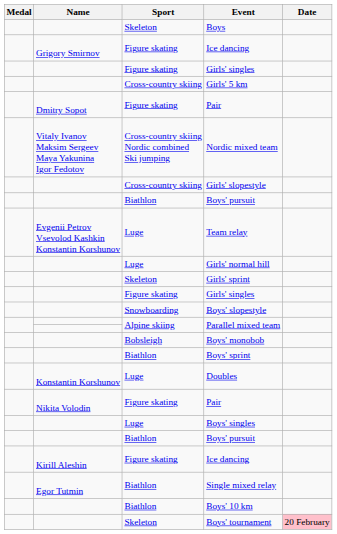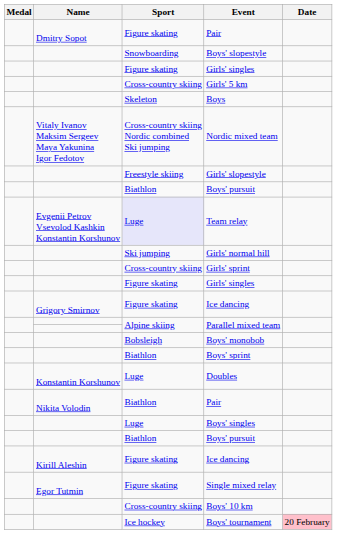 <table class="wikitable sortable" style="font-size: 95%">
 <tr>
 <th>Medal</th>
 <th>Name</th>
 <th>Sport</th>
 <th>Event</th>
 <th>Date</th>
 </tr>
 <tr>
 <td></td>
-<td></td>
-<td><a href='#'>Skeleton</a></td>
-<td><a href='#'>Boys</a></td>
+<td><br><a href='#'>Dmitry Sopot</a></td>
+<td><a href='#'>Figure skating</a></td>
+<td><a href='#'>Pair</a></td>
 <td></td>
 </tr>
 <tr>
 <td></td>
-<td><br> <a href='#'>Grigory Smirnov</a></td>
-<td><a href='#'>Figure skating</a></td>
-<td><a href='#'>Ice dancing</a></td>
+<td></td>
+<td><a href='#'>Snowboarding</a></td>
+<td><a href='#'>Boys' slopestyle</a></td>
 <td></td>
 </tr>
 <tr>
 <td></td>
 <td></td>
 <td><a href='#'>Figure skating</a></td>
 <td><a href='#'>Girls' singles</a></td>
 <td></td>
 </tr>
 <tr>
 <td></td>
 <td></td>
 <td><a href='#'>Cross-country skiing</a></td>
 <td><a href='#'>Girls' 5 km</a></td>
 <td></td>
 </tr>
 <tr>
 <td></td>
-<td><br><a href='#'>Dmitry Sopot</a></td>
-<td><a href='#'>Figure skating</a></td>
-<td><a href='#'>Pair</a></td>
+<td></td>
+<td><a href='#'>Skeleton</a></td>
+<td><a href='#'>Boys</a></td>
 <td></td>
 </tr>
 <tr>
 <td></td>
 <td> <br><a href='#'>Vitaly Ivanov</a><br><a href='#'>Maksim Sergeev</a><br><a href='#'>Maya Yakunina</a><br><a href='#'>Igor Fedotov</a></td>
 <td><a href='#'>Cross-country skiing</a><br><a href='#'>Nordic combined</a><br><a href='#'>Ski jumping</a></td>
 <td><a href='#'>Nordic mixed team</a></td>
 <td></td>
 </tr>
 <tr>
 <td></td>
 <td></td>
-<td><a href='#'>Cross-country skiing</a></td>
+<td><a href='#'>Freestyle skiing</a></td>
 <td><a href='#'>Girls' slopestyle</a></td>
 <td></td>
 </tr>
 <tr>
 <td></td>
 <td></td>
 <td><a href='#'>Biathlon</a></td>
 <td><a href='#'>Boys' pursuit</a></td>
 <td></td>
 </tr>
 <tr>
 <td></td>
 <td><br><a href='#'>Evgenii Petrov</a><br><a href='#'>Vsevolod Kashkin</a><br><a href='#'>Konstantin Korshunov</a></td>
-<td><a href='#'>Luge</a></td>
+<td style="background: lavender;"><a href='#'>Luge</a></td>
 <td><a href='#'>Team relay</a></td>
 <td></td>
 </tr>
 <tr>
 <td></td>
 <td></td>
-<td><a href='#'>Luge</a></td>
+<td><a href='#'>Ski jumping</a></td>
 <td><a href='#'>Girls' normal hill</a></td>
 <td></td>
 </tr>
 <tr>
 <td></td>
 <td></td>
-<td><a href='#'>Skeleton</a></td>
+<td><a href='#'>Cross-country skiing</a></td>
 <td><a href='#'>Girls' sprint</a></td>
 <td></td>
 </tr>
 <tr>
 <td></td>
 <td></td>
 <td><a href='#'>Figure skating</a></td>
 <td><a href='#'>Girls' singles</a></td>
 <td></td>
 </tr>
 <tr>
 <td></td>
-<td></td>
-<td><a href='#'>Snowboarding</a></td>
-<td><a href='#'>Boys' slopestyle</a></td>
+<td><br> <a href='#'>Grigory Smirnov</a></td>
+<td><a href='#'>Figure skating</a></td>
+<td><a href='#'>Ice dancing</a></td>
 <td></td>
 </tr>
 <tr>
 <td rowspan=2></td>
 <td></td>
 <td rowspan=2><a href='#'>Alpine skiing</a></td>
 <td rowspan=2><a href='#'>Parallel mixed team</a></td>
 <td rowspan=2></td>
 </tr>
 <tr>
 <td></td>
 </tr>
 <tr>
 <td></td>
 <td></td>
 <td><a href='#'>Bobsleigh</a></td>
 <td><a href='#'>Boys' monobob</a></td>
 <td></td>
 </tr>
 <tr>
 <td></td>
 <td></td>
 <td><a href='#'>Biathlon</a></td>
 <td><a href='#'>Boys' sprint</a></td>
 <td></td>
 </tr>
 <tr>
 <td></td>
 <td><br><a href='#'>Konstantin Korshunov</a></td>
 <td><a href='#'>Luge</a></td>
 <td><a href='#'>Doubles</a></td>
 <td></td>
 </tr>
 <tr>
 <td></td>
 <td><br><a href='#'>Nikita Volodin</a></td>
-<td><a href='#'>Figure skating</a></td>
+<td><a href='#'>Biathlon</a></td>
 <td><a href='#'>Pair</a></td>
 <td></td>
 </tr>
 <tr>
 <td></td>
 <td></td>
 <td><a href='#'>Luge</a></td>
 <td><a href='#'>Boys' singles</a></td>
 <td></td>
 </tr>
 <tr>
 <td></td>
 <td></td>
 <td><a href='#'>Biathlon</a></td>
 <td><a href='#'>Boys' pursuit</a></td>
 <td></td>
 </tr>
 <tr>
 <td></td>
 <td><br><a href='#'>Kirill Aleshin</a></td>
 <td><a href='#'>Figure skating</a></td>
 <td><a href='#'>Ice dancing</a></td>
 <td></td>
 </tr>
 <tr>
 <td></td>
 <td><br><a href='#'>Egor Tutmin</a></td>
-<td><a href='#'>Biathlon</a></td>
+<td><a href='#'>Figure skating</a></td>
 <td><a href='#'>Single mixed relay</a></td>
 <td></td>
 </tr>
 <tr>
 <td></td>
 <td></td>
-<td><a href='#'>Biathlon</a></td>
+<td><a href='#'>Cross-country skiing</a></td>
 <td><a href='#'>Boys' 10 km</a></td>
 <td></td>
 </tr>
 <tr>
 <td></td>
 <td><br></td>
-<td><a href='#'>Skeleton</a></td>
+<td><a href='#'>Ice hockey</a></td>
 <td><a href='#'>Boys' tournament</a></td>
 <td style="background: pink;">20 February</td>
 </tr>
 </table>
